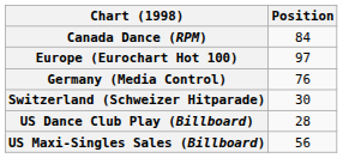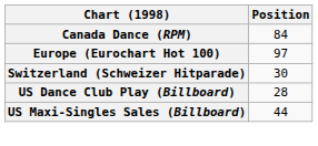 <table class="wikitable sortable plainrowheaders" style="text-align:center">
 <tr>
 <th>Chart (1998)</th>
 <th>Position</th>
 </tr>
 <tr>
 <th scope="row">Canada Dance (<em>RPM</em>)</th>
 <td>84</td>
 </tr>
 <tr>
 <th scope="row">Europe (Eurochart Hot 100)</th>
 <td>97</td>
 </tr>
 <tr>
-<th scope="row">Germany (Media Control)</th>
-<td>76</td>
-</tr>
-<tr>
 <th scope="row">Switzerland (Schweizer Hitparade)</th>
 <td>30</td>
 </tr>
 <tr>
 <th scope="row">US Dance Club Play (<em>Billboard</em>)</th>
 <td>28</td>
 </tr>
 <tr>
 <th scope="row">US Maxi-Singles Sales (<em>Billboard</em>)</th>
-<td>56</td>
+<td>44</td>
 </tr>
 </table>
